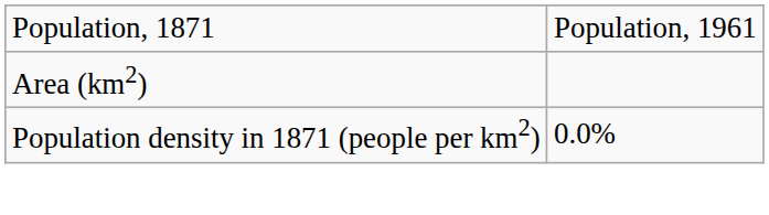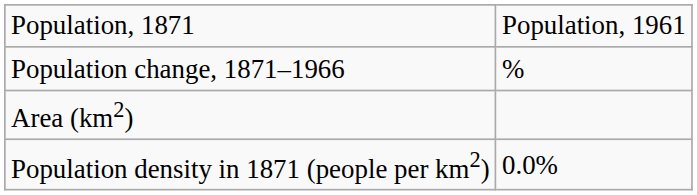 <table class="wikitable">
 <tr>
 <td>Population, 1871</td>
 <td>Population, 1961</td>
+</tr>
+<tr>
+<td>Population change, 1871–1966</td>
+<td>%</td>
 </tr>
 <tr>
 <td>Area (km<sup>2</sup>)</td>
 <td></td>
 </tr>
 <tr>
 <td>Population density in 1871 (people per km<sup>2</sup>)</td>
 <td>0.0%</td>
 </tr>
 </table>
